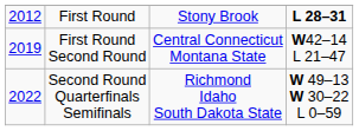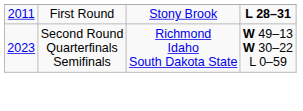 <table class="wikitable" style="text-align:center;">
 <tr>
 </tr>
 <tr>
-<td><a href='#'>2012</a></td>
+<td><a href='#'>2011</a></td>
 <td>First Round</td>
 <td><a href='#'>Stony Brook</a></td>
 <td><strong>L 28–31</strong></td>
 </tr>
 <tr>
-<td><a href='#'>2019</a></td>
-<td>First Round<br>Second Round</td>
-<td><a href='#'>Central Connecticut</a><br><a href='#'>Montana State</a></td>
-<td><strong>W</strong>42–14<br>L 21–47</td>
-</tr>
-<tr>
-<td><a href='#'>2022</a></td>
+<td><a href='#'>2023</a></td>
 <td>Second Round<br>Quarterfinals<br>Semifinals</td>
 <td><a href='#'>Richmond</a><br><a href='#'>Idaho</a><br><a href='#'>South Dakota State</a></td>
 <td><strong>W</strong> 49–13<br><strong>W</strong> 30–22<br>L 0–59</td>
 </tr>
 </table>
